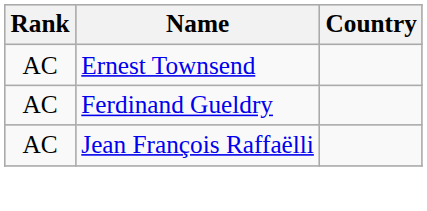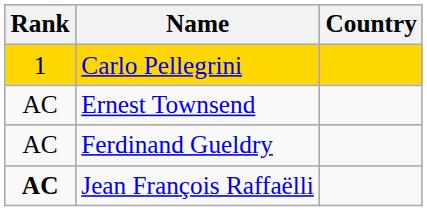 <table class="wikitable sortable" style="text-align:center">
 <tr>
 <th>Rank</th>
 <th>Name</th>
 <th>Country</th>
+</tr>
+<tr bgcolor=gold>
+<td>1</td>
+<td align="left"><a href='#'>Carlo Pellegrini</a></td>
+<td align="left"></td>
 </tr>
 <tr>
 <td>AC</td>
 <td align="left"><a href='#'>Ernest Townsend</a></td>
 <td align="left"></td>
 </tr>
 <tr>
 <td>AC</td>
 <td align="left"><a href='#'>Ferdinand Gueldry</a></td>
 <td align="left"></td>
 </tr>
 <tr>
-<td>AC</td>
+<td><strong>AC</strong></td>
 <td align="left"><a href='#'>Jean François Raffaëlli</a></td>
 <td align="left"></td>
 </tr>
 </table>
